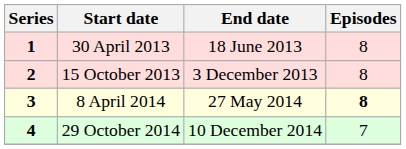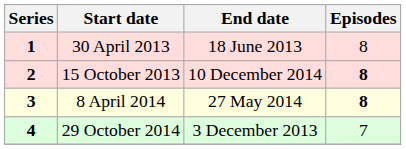 <table class="wikitable" style="text-align:center;">
 <tr>
 <th>Series</th>
 <th>Start date</th>
 <th>End date</th>
 <th>Episodes</th>
 </tr>
 <tr bgcolor="ffdddd">
 <td><strong>1</strong></td>
 <td>30 April 2013</td>
 <td>18 June 2013</td>
 <td>8</td>
 </tr>
 <tr bgcolor="ffdddd">
 <td><strong>2</strong></td>
 <td>15 October 2013</td>
-<td>3 December 2013</td>
-<td>8</td>
+<td>10 December 2014</td>
+<td><strong>8</strong></td>
 </tr>
 <tr bgcolor="ffffdd">
 <td><strong>3</strong></td>
 <td>8 April 2014</td>
 <td>27 May 2014</td>
 <td><strong>8</strong></td>
 </tr>
 <tr bgcolor="ddffdd">
 <td><strong>4</strong></td>
 <td>29 October 2014</td>
-<td>10 December 2014</td>
+<td>3 December 2013</td>
 <td>7</td>
 </tr>
 <tr bgcolor="ddffdd">
 </tr>
 </table>
